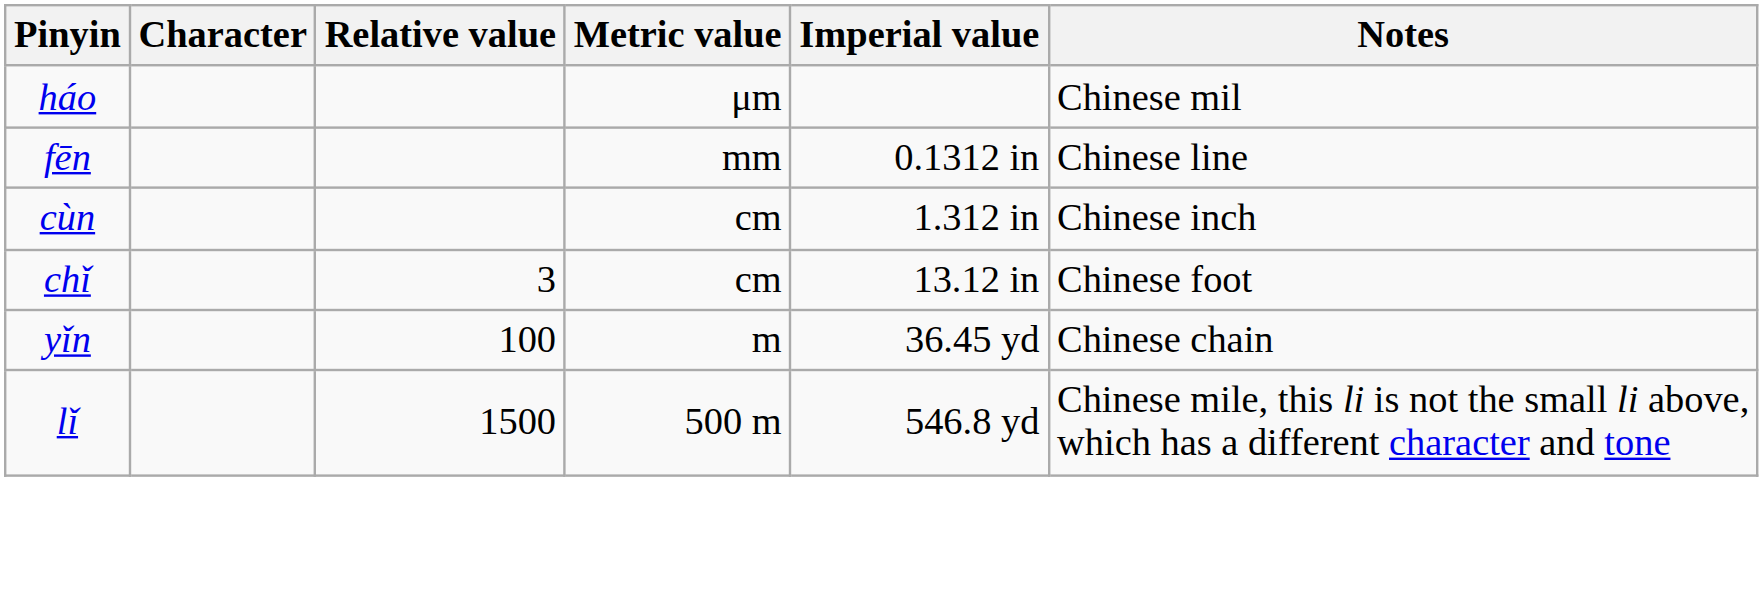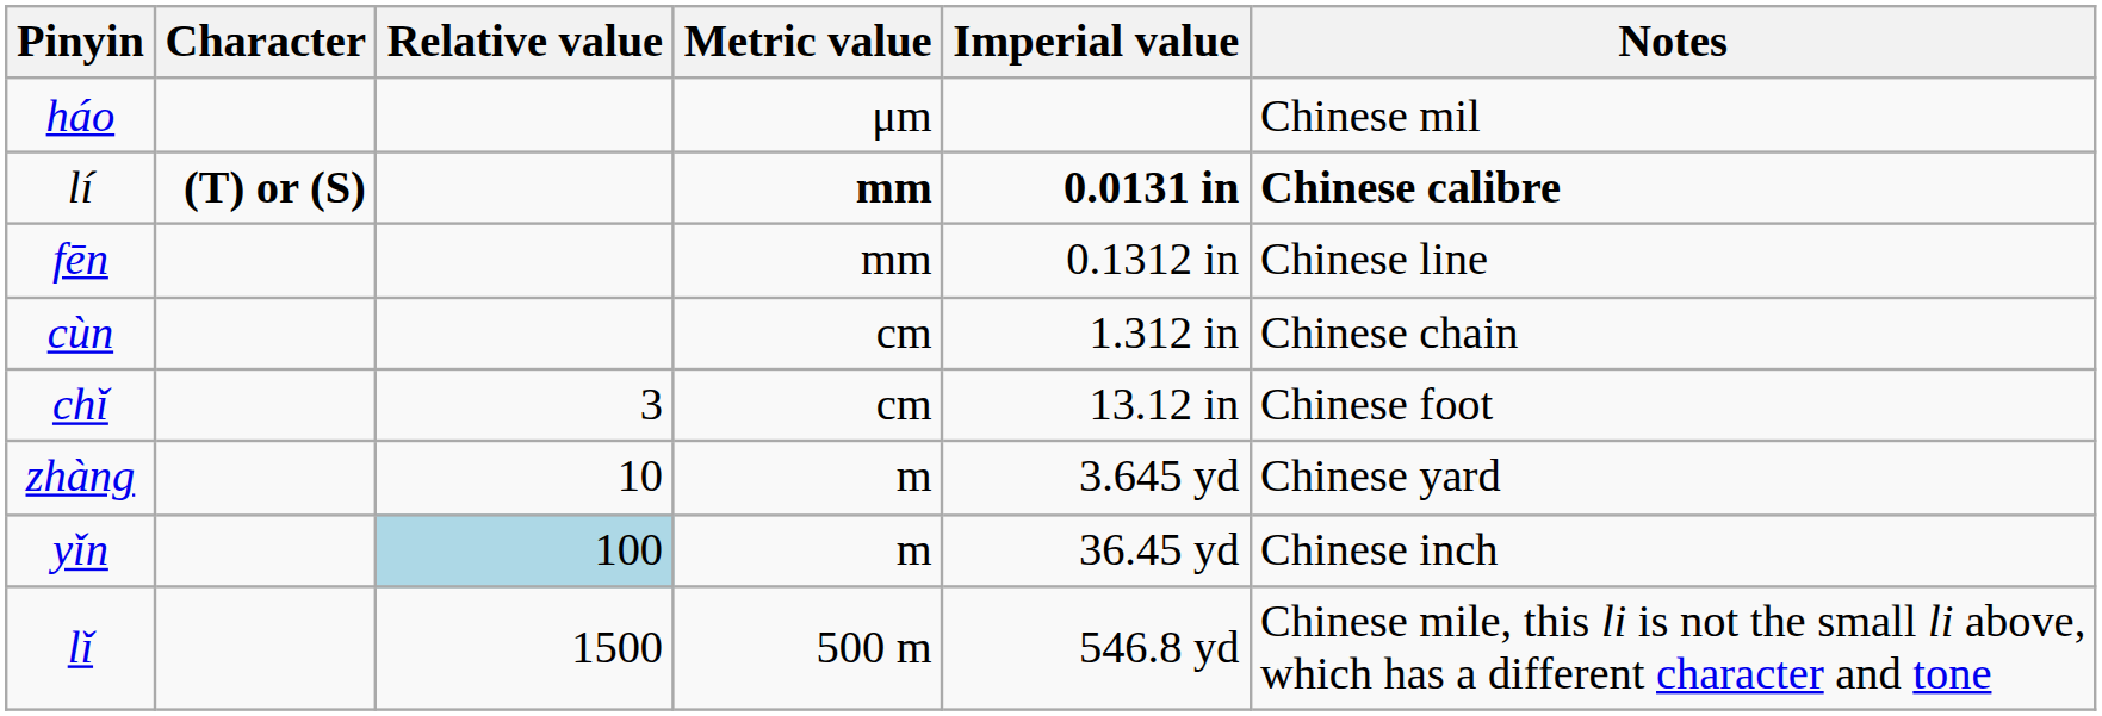 <table class="wikitable">
 <tr>
 <th>Pinyin</th>
 <th>Character</th>
 <th>Relative value</th>
 <th>Metric value</th>
 <th>Imperial value</th>
 <th>Notes</th>
 </tr>
 <tr>
 <td align=center><em><a href='#'>háo</a> </em></td>
 <td align=right></td>
 <td align=right></td>
 <td align=right> μm</td>
 <td align=right></td>
 <td align=left>Chinese mil</td>
 </tr>
 <tr>
+<td align=center><em>lí</em></td>
+<td align=right><strong> (T) or  (S)</strong></td>
+<td align=right><strong></strong></td>
+<td align=right><strong> mm</strong></td>
+<td align=right><strong>0.0131 in</strong></td>
+<td align=left><strong>Chinese calibre</strong></td>
+</tr>
+<tr>
 <td align=center><em><a href='#'>fēn</a></em></td>
 <td align=right></td>
 <td align=right></td>
 <td align=right> mm</td>
 <td align=right>0.1312 in</td>
 <td align=left>Chinese line</td>
 </tr>
 <tr>
 <td align=center><em><a href='#'>cùn</a></em></td>
 <td align=right></td>
 <td align=right></td>
 <td align=right> cm</td>
 <td align=right>1.312 in</td>
-<td align=left>Chinese inch</td>
+<td align=left>Chinese chain</td>
 </tr>
 <tr>
 <td align=center><em><a href='#'>chǐ</a></em></td>
 <td align=right></td>
 <td align=right>3</td>
 <td align=right> cm</td>
 <td align=right>13.12 in</td>
 <td align=left>Chinese foot</td>
 </tr>
 <tr>
+<td align=center><em><a href='#'>zhàng</a></em></td>
+<td align=right></td>
+<td align=right>10</td>
+<td align=right> m</td>
+<td align=right>3.645 yd</td>
+<td align=left>Chinese yard</td>
+</tr>
+<tr>
 <td align=center><em><a href='#'>yǐn</a></em></td>
 <td align=right></td>
-<td align=right>100</td>
+<td align=right style="background: lightblue;">100</td>
 <td align=right> m</td>
 <td align=right>36.45 yd</td>
-<td align=left>Chinese chain</td>
+<td align=left>Chinese inch</td>
 </tr>
 <tr>
 <td align=center><em><a href='#'>lǐ</a></em></td>
 <td align=right></td>
 <td align=right>1500</td>
 <td align=right>500 m</td>
 <td align=right>546.8 yd</td>
 <td align=left>Chinese mile, this <em>li</em> is not the small <em>li</em> above,<br> which has a different <a href='#'>character</a> and <a href='#'>tone</a></td>
 </tr>
 </table>
